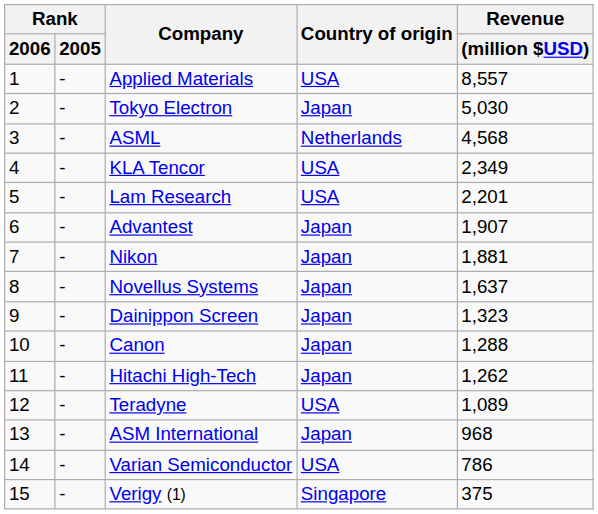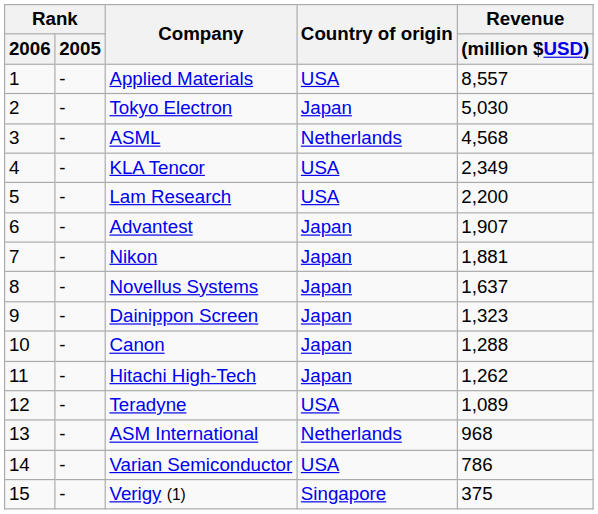 <table class="wikitable" style="text-align=left;">
 <tr>
 <th Colspan="2">Rank</th>
 <th Rowspan="2">Company</th>
 <th Rowspan="2">Country of origin</th>
 <th>Revenue</th>
 </tr>
 <tr>
 <th>2006</th>
 <th>2005</th>
 <th>(million $<a href='#'>USD</a>)</th>
 </tr>
 <tr>
 <td>1</td>
 <td>-</td>
 <td><a href='#'>Applied Materials</a></td>
 <td><a href='#'>USA</a></td>
 <td>8,557</td>
 </tr>
 <tr>
 <td>2</td>
 <td>-</td>
 <td><a href='#'>Tokyo Electron</a></td>
 <td><a href='#'>Japan</a></td>
 <td>5,030</td>
 </tr>
 <tr>
 <td>3</td>
 <td>-</td>
 <td><a href='#'>ASML</a></td>
 <td><a href='#'>Netherlands</a></td>
 <td>4,568</td>
 </tr>
 <tr>
 <td>4</td>
 <td>-</td>
 <td><a href='#'>KLA Tencor</a></td>
 <td><a href='#'>USA</a></td>
 <td>2,349</td>
 </tr>
 <tr>
 <td>5</td>
 <td>-</td>
 <td><a href='#'>Lam Research</a></td>
 <td><a href='#'>USA</a></td>
-<td>2,201</td>
+<td>2,200</td>
 </tr>
 <tr>
 <td>6</td>
 <td>-</td>
 <td><a href='#'>Advantest</a></td>
 <td><a href='#'>Japan</a></td>
 <td>1,907</td>
 </tr>
 <tr>
 <td>7</td>
 <td>-</td>
 <td><a href='#'>Nikon</a></td>
 <td><a href='#'>Japan</a></td>
 <td>1,881</td>
 </tr>
 <tr>
 <td>8</td>
 <td>-</td>
 <td><a href='#'>Novellus Systems</a></td>
 <td><a href='#'>Japan</a></td>
 <td>1,637</td>
 </tr>
 <tr>
 <td>9</td>
 <td>-</td>
 <td><a href='#'>Dainippon Screen</a></td>
 <td><a href='#'>Japan</a></td>
 <td>1,323</td>
 </tr>
 <tr>
 <td>10</td>
 <td>-</td>
 <td><a href='#'>Canon</a></td>
 <td><a href='#'>Japan</a></td>
 <td>1,288</td>
 </tr>
 <tr>
 <td>11</td>
 <td>-</td>
 <td><a href='#'>Hitachi High-Tech</a></td>
 <td><a href='#'>Japan</a></td>
 <td>1,262</td>
 </tr>
 <tr>
 <td>12</td>
 <td>-</td>
 <td><a href='#'>Teradyne</a></td>
 <td><a href='#'>USA</a></td>
 <td>1,089</td>
 </tr>
 <tr>
 <td>13</td>
 <td>-</td>
 <td><a href='#'>ASM International</a></td>
-<td><a href='#'>Japan</a></td>
+<td><a href='#'>Netherlands</a></td>
 <td>968</td>
 </tr>
 <tr>
 <td>14</td>
 <td>-</td>
 <td><a href='#'>Varian Semiconductor</a></td>
 <td><a href='#'>USA</a></td>
 <td>786</td>
 </tr>
 <tr>
 <td>15</td>
 <td>-</td>
 <td><a href='#'>Verigy</a> <small>(1)</small></td>
 <td><a href='#'>Singapore</a></td>
 <td>375</td>
 </tr>
 </table>
